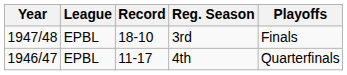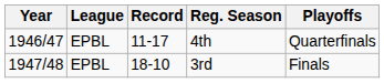 <table class="wikitable">
 <tr>
 <th>Year</th>
 <th>League</th>
 <th>Record</th>
 <th>Reg. Season</th>
 <th>Playoffs</th>
 </tr>
 <tr>
+<td>1946/47</td>
+<td>EPBL</td>
+<td>11-17</td>
+<td>4th</td>
+<td>Quarterfinals</td>
+</tr>
+<tr>
 <td>1947/48</td>
 <td>EPBL</td>
 <td>18-10</td>
 <td>3rd</td>
 <td>Finals</td>
 </tr>
-<tr>
-<td>1946/47</td>
-<td>EPBL</td>
-<td>11-17</td>
-<td>4th</td>
-<td>Quarterfinals</td>
-</tr>
 </table>
